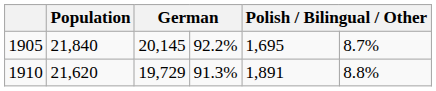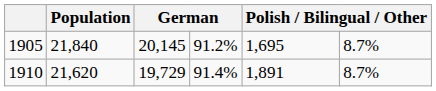 <table class="wikitable">
 <tr>
 <th></th>
 <th>Population</th>
 <th colspan="2">German</th>
 <th colspan="2">Polish / Bilingual / Other</th>
 </tr>
 <tr>
 <td>1905</td>
 <td>21,840</td>
 <td>20,145</td>
-<td>92.2%</td>
+<td>91.2%</td>
 <td>1,695</td>
 <td>8.7%</td>
 </tr>
 <tr>
 <td>1910</td>
 <td>21,620</td>
 <td>19,729</td>
-<td>91.3%</td>
+<td>91.4%</td>
 <td>1,891</td>
-<td>8.8%</td>
+<td>8.7%</td>
 </tr>
 </table>
